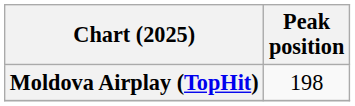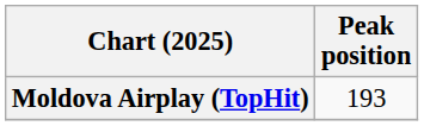 <table class="wikitable plainrowheaders" style="text-align:center">
 <tr>
 <th scope="col">Chart (2025)</th>
 <th scope="col">Peak<br>position</th>
 </tr>
 <tr>
 <th scope="row">Moldova Airplay (<a href='#'>TopHit</a>)</th>
-<td>198</td>
+<td>193</td>
 </tr>
 <tr>
 </tr>
 </table>
